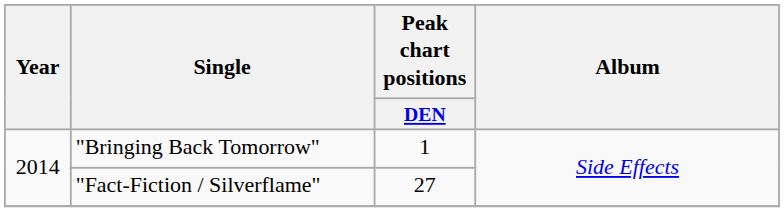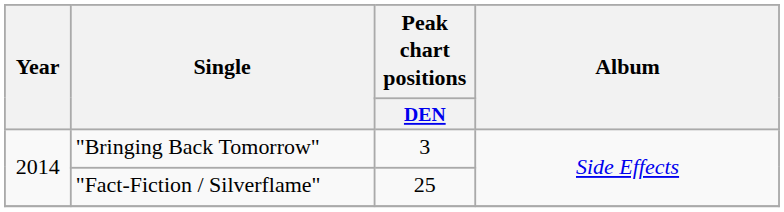 <table class="wikitable" style="font-size: 9pt; text-align: center">
 <tr>
 <th rowspan="2" style="text-align:center; width:30px;">Year</th>
 <th rowspan="2" style="text-align:center; width:160px;">Single</th>
 <th colspan="1" style="text-align:center; width:50px;">Peak chart positions<br></th>
 <th style="width:160px;" rowspan="2">Album</th>
 </tr>
 <tr style="font-size:90%;">
 <th style="width:4em;"><a href='#'>DEN</a></th>
 </tr>
 <tr>
 <td rowspan=2>2014</td>
 <td style="text-align:left;">"Bringing Back Tomorrow"</td>
-<td>1</td>
+<td>3</td>
 <td rowspan="2"><em><a href='#'>Side Effects</a></em></td>
 </tr>
 <tr>
 <td style="text-align:left;">"Fact-Fiction / Silverflame"</td>
-<td>27</td>
+<td>25</td>
 </tr>
 <tr>
 </tr>
 </table>
